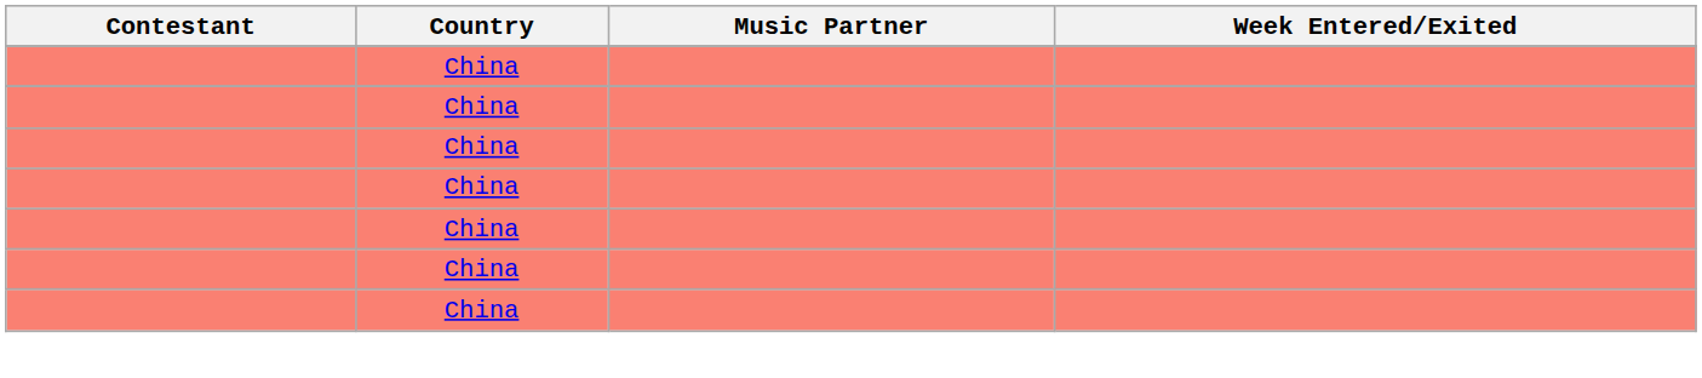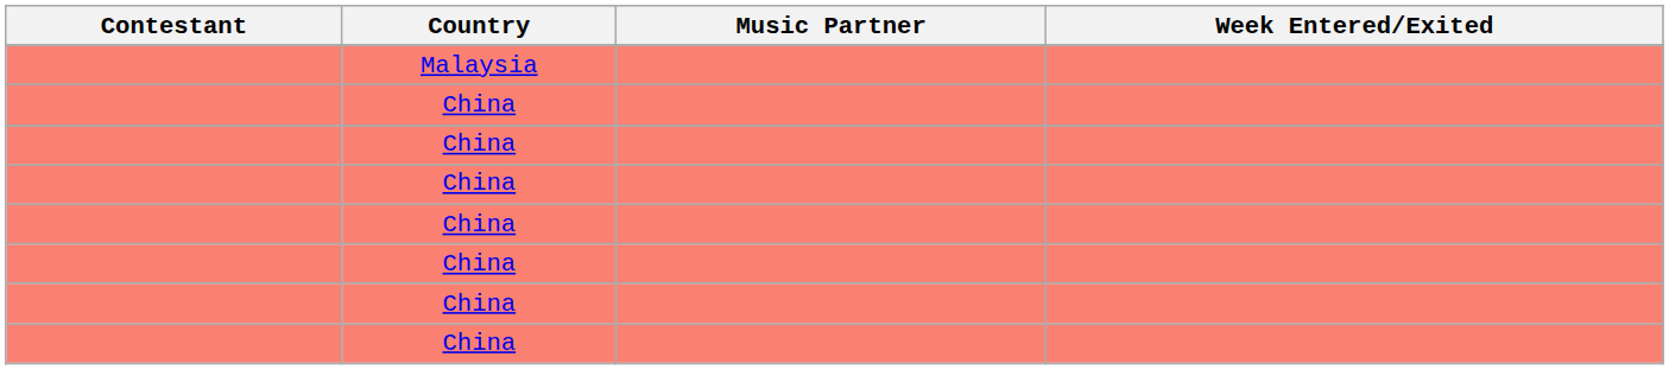 <table class="wikitable sortable" style="width:100%; text-align:center;">
 <tr>
 <th>Contestant</th>
 <th>Country</th>
 <th>Music Partner</th>
 <th>Week Entered/Exited</th>
 </tr>
 <tr>
+</tr>
+<tr bgcolor=salmon>
+<td></td>
+<td><a href='#'>Malaysia</a></td>
+<td></td>
+<td></td>
 </tr>
 <tr bgcolor=salmon>
 <td></td>
 <td><a href='#'>China</a></td>
 <td></td>
 <td></td>
 </tr>
 <tr>
 </tr>
 <tr bgcolor=salmon>
 <td></td>
 <td><a href='#'>China</a></td>
 <td></td>
 <td></td>
 </tr>
 <tr bgcolor=salmon>
 <td></td>
 <td><a href='#'>China</a></td>
 <td></td>
 <td></td>
 </tr>
 <tr bgcolor=salmon>
 <td></td>
 <td><a href='#'>China</a></td>
 <td></td>
 <td></td>
 </tr>
 <tr bgcolor=salmon>
 <td></td>
 <td><a href='#'>China</a></td>
 <td></td>
 <td></td>
 </tr>
 <tr bgcolor=salmon>
 <td></td>
 <td><a href='#'>China</a></td>
 <td></td>
 <td></td>
 </tr>
 <tr bgcolor=salmon>
 <td></td>
 <td><a href='#'>China</a></td>
 <td></td>
 <td></td>
 </tr>
 </table>
